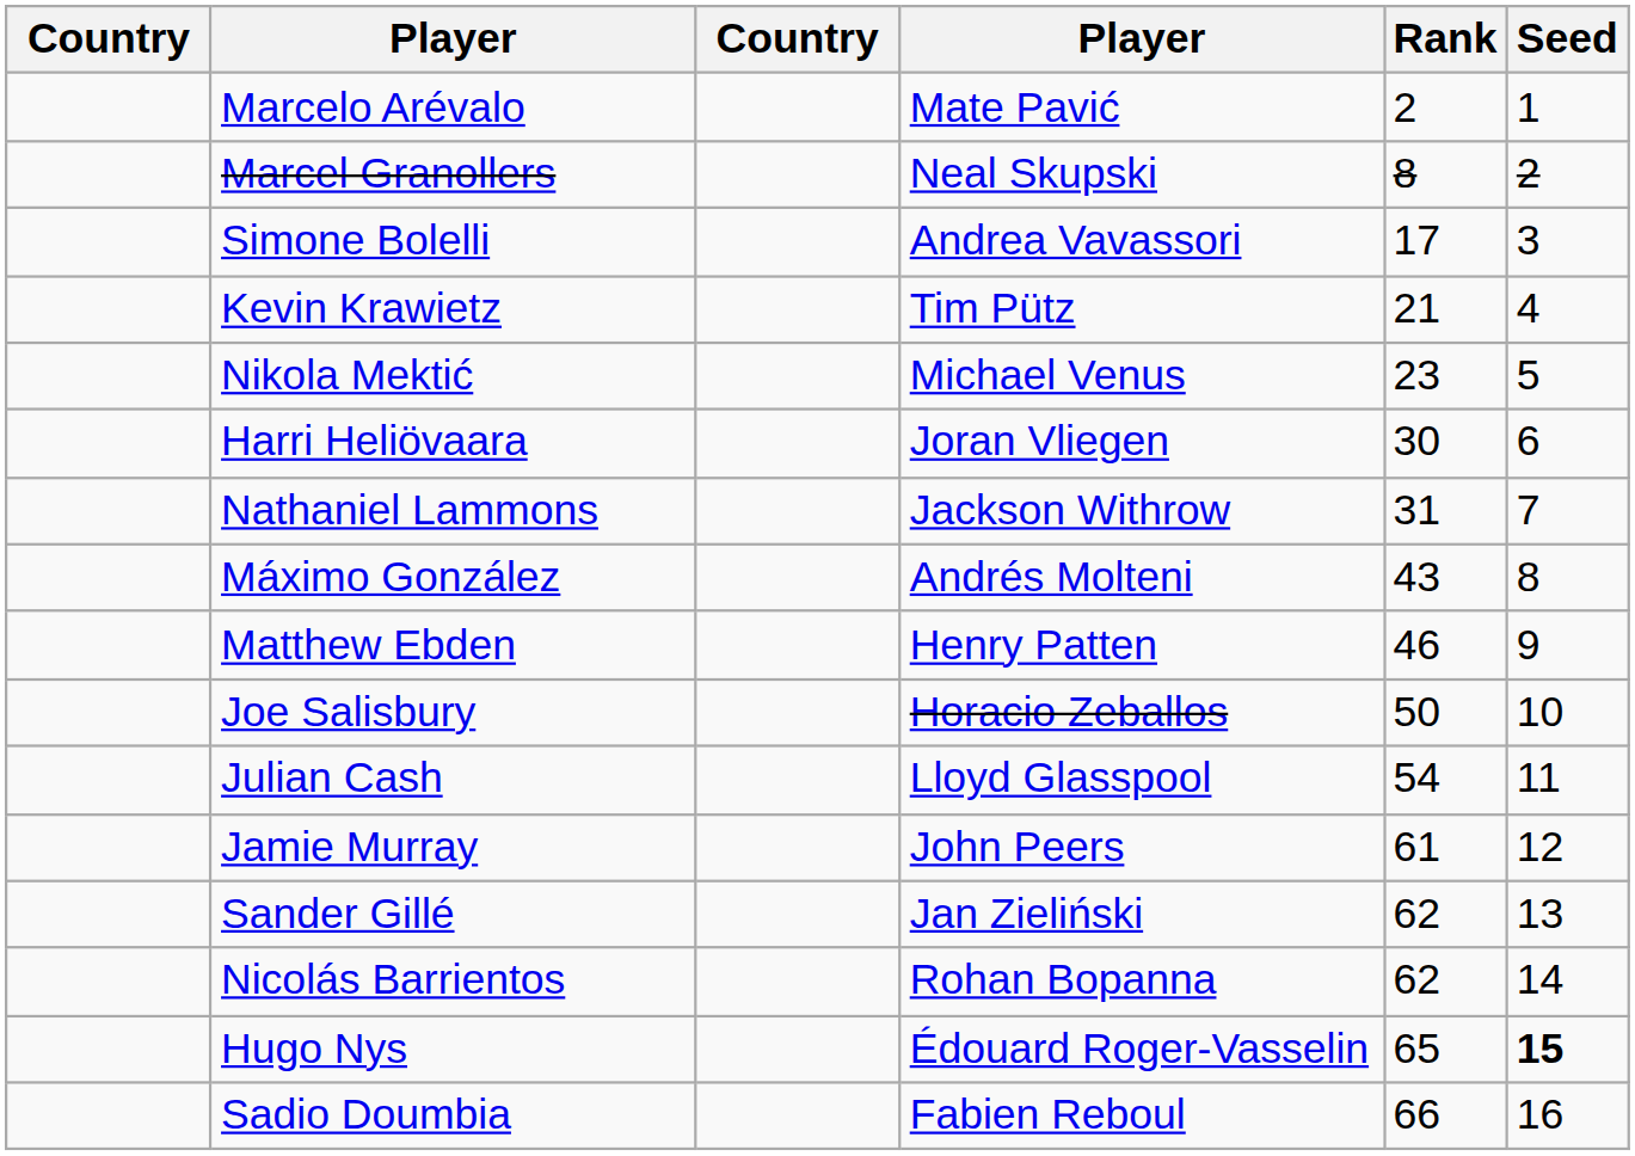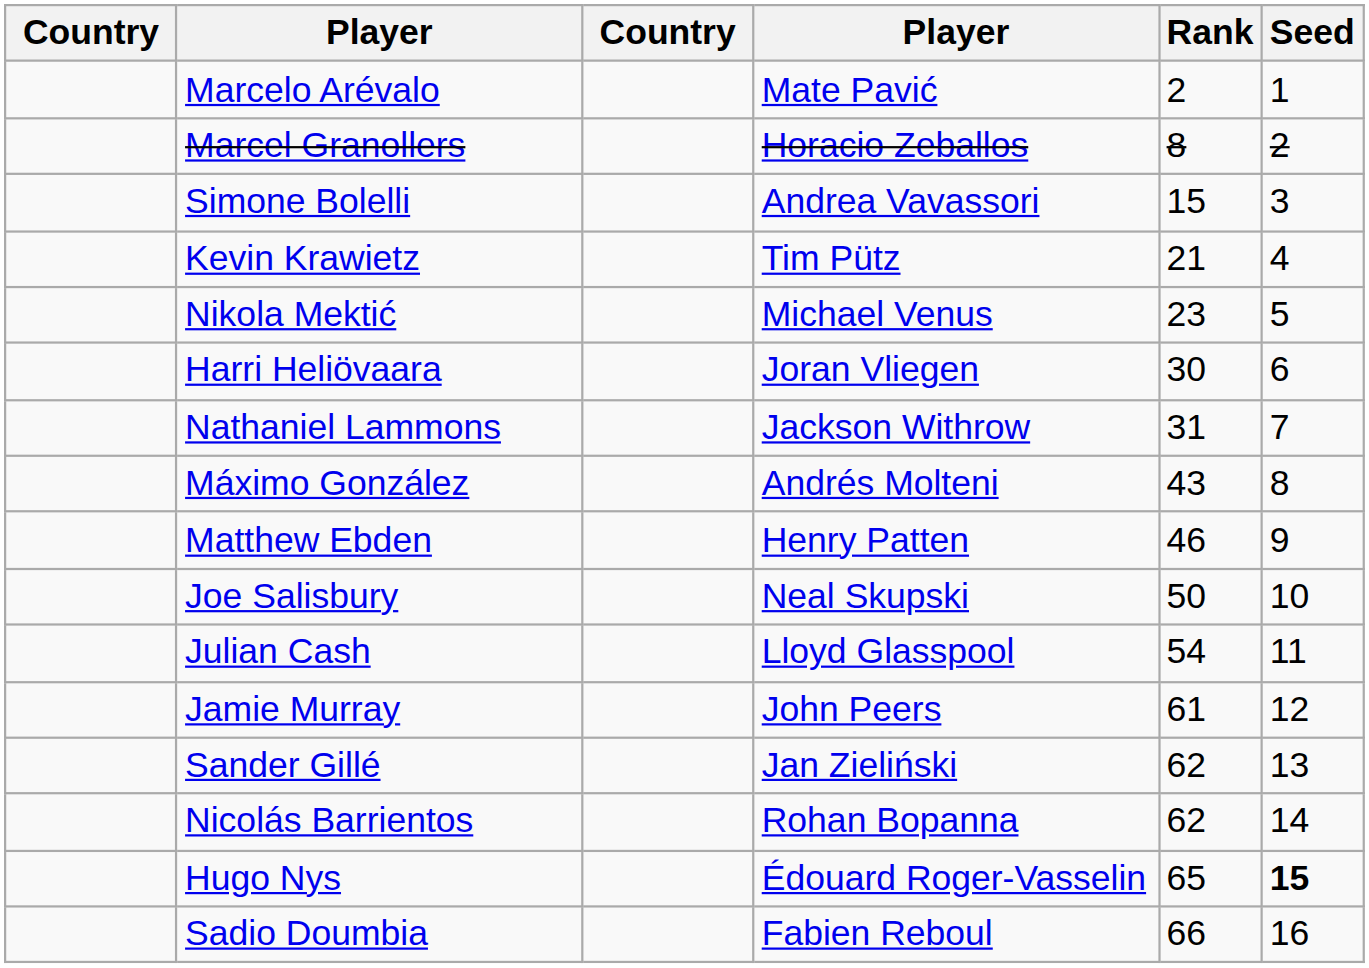 <table class="sortable wikitable">
 <tr>
 <th width="70">Country</th>
 <th width="175">Player</th>
 <th width="70">Country</th>
 <th width="175">Player</th>
 <th>Rank</th>
 <th>Seed</th>
 </tr>
 <tr>
 <td></td>
 <td><a href='#'>Marcelo Arévalo</a></td>
 <td></td>
 <td><a href='#'>Mate Pavić</a></td>
 <td>2</td>
 <td>1</td>
 </tr>
 <tr>
 <td><s></s></td>
 <td><s><a href='#'>Marcel Granollers</a></s></td>
 <td><s></s></td>
-<td><a href='#'>Neal Skupski</a></td>
+<td><s><a href='#'>Horacio Zeballos</a></s></td>
 <td><s>8</s></td>
 <td><s>2</s></td>
 </tr>
 <tr>
 <td></td>
 <td><a href='#'>Simone Bolelli</a></td>
 <td></td>
 <td><a href='#'>Andrea Vavassori</a></td>
-<td>17</td>
+<td>15</td>
 <td>3</td>
 </tr>
 <tr>
 <td></td>
 <td><a href='#'>Kevin Krawietz</a></td>
 <td></td>
 <td><a href='#'>Tim Pütz</a></td>
 <td>21</td>
 <td>4</td>
 </tr>
 <tr>
 <td></td>
 <td><a href='#'>Nikola Mektić</a></td>
 <td></td>
 <td><a href='#'>Michael Venus</a></td>
 <td>23</td>
 <td>5</td>
 </tr>
 <tr>
 <td></td>
 <td><a href='#'>Harri Heliövaara</a></td>
 <td></td>
 <td><a href='#'>Joran Vliegen</a></td>
 <td>30</td>
 <td>6</td>
 </tr>
 <tr>
 <td></td>
 <td><a href='#'>Nathaniel Lammons</a></td>
 <td></td>
 <td><a href='#'>Jackson Withrow</a></td>
 <td>31</td>
 <td>7</td>
 </tr>
 <tr>
 <td></td>
 <td><a href='#'>Máximo González</a></td>
 <td></td>
 <td><a href='#'>Andrés Molteni</a></td>
 <td>43</td>
 <td>8</td>
 </tr>
 <tr>
 <td></td>
 <td><a href='#'>Matthew Ebden</a></td>
 <td></td>
 <td><a href='#'>Henry Patten</a></td>
 <td>46</td>
 <td>9</td>
 </tr>
 <tr>
 <td></td>
 <td><a href='#'>Joe Salisbury</a></td>
 <td></td>
-<td><s><a href='#'>Horacio Zeballos</a></s></td>
+<td><a href='#'>Neal Skupski</a></td>
 <td>50</td>
 <td>10</td>
 </tr>
 <tr>
 <td></td>
 <td><a href='#'>Julian Cash</a></td>
 <td></td>
 <td><a href='#'>Lloyd Glasspool</a></td>
 <td>54</td>
 <td>11</td>
 </tr>
 <tr>
 <td></td>
 <td><a href='#'>Jamie Murray</a></td>
 <td></td>
 <td><a href='#'>John Peers</a></td>
 <td>61</td>
 <td>12</td>
 </tr>
 <tr>
 <td></td>
 <td><a href='#'>Sander Gillé</a></td>
 <td></td>
 <td><a href='#'>Jan Zieliński</a></td>
 <td>62</td>
 <td>13</td>
 </tr>
 <tr>
 <td></td>
 <td><a href='#'>Nicolás Barrientos</a></td>
 <td></td>
 <td><a href='#'>Rohan Bopanna</a></td>
 <td>62</td>
 <td>14</td>
 </tr>
 <tr>
 <td></td>
 <td><a href='#'>Hugo Nys</a></td>
 <td></td>
 <td><a href='#'>Édouard Roger-Vasselin</a></td>
 <td>65</td>
 <td><strong>15</strong></td>
 </tr>
 <tr>
 <td></td>
 <td><a href='#'>Sadio Doumbia</a></td>
 <td></td>
 <td><a href='#'>Fabien Reboul</a></td>
 <td>66</td>
 <td>16</td>
 </tr>
 </table>
